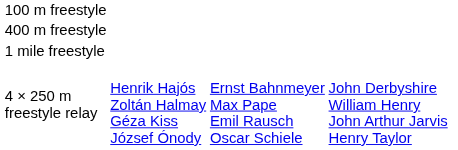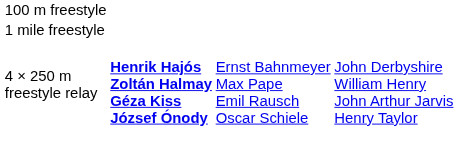 <table>
 <tr>
 <td>100 m freestyle</td>
-<td></td>
-<td></td>
-<td></td>
-</tr>
-<tr>
-<td>400 m freestyle</td>
 <td></td>
 <td></td>
 <td></td>
 </tr>
 <tr>
 <td>1 mile freestyle</td>
 <td></td>
 <td></td>
 <td></td>
 </tr>
 <tr>
 <td>4 × 250 m<br>freestyle relay</td>
-<td><br> <a href='#'>Henrik Hajós</a> <br> <a href='#'>Zoltán Halmay</a> <br> <a href='#'>Géza Kiss</a> <br> <a href='#'>József Ónody</a></td>
+<td><strong><br> <a href='#'>Henrik Hajós</a> <br> <a href='#'>Zoltán Halmay</a> <br> <a href='#'>Géza Kiss</a> <br> <a href='#'>József Ónody</a></strong></td>
 <td> <br> <a href='#'>Ernst Bahnmeyer</a> <br> <a href='#'>Max Pape</a> <br> <a href='#'>Emil Rausch</a> <br> <a href='#'>Oscar Schiele</a></td>
 <td><br> <a href='#'>John Derbyshire</a> <br> <a href='#'>William Henry</a> <br> <a href='#'>John Arthur Jarvis</a> <br> <a href='#'>Henry Taylor</a></td>
 </tr>
 </table>
